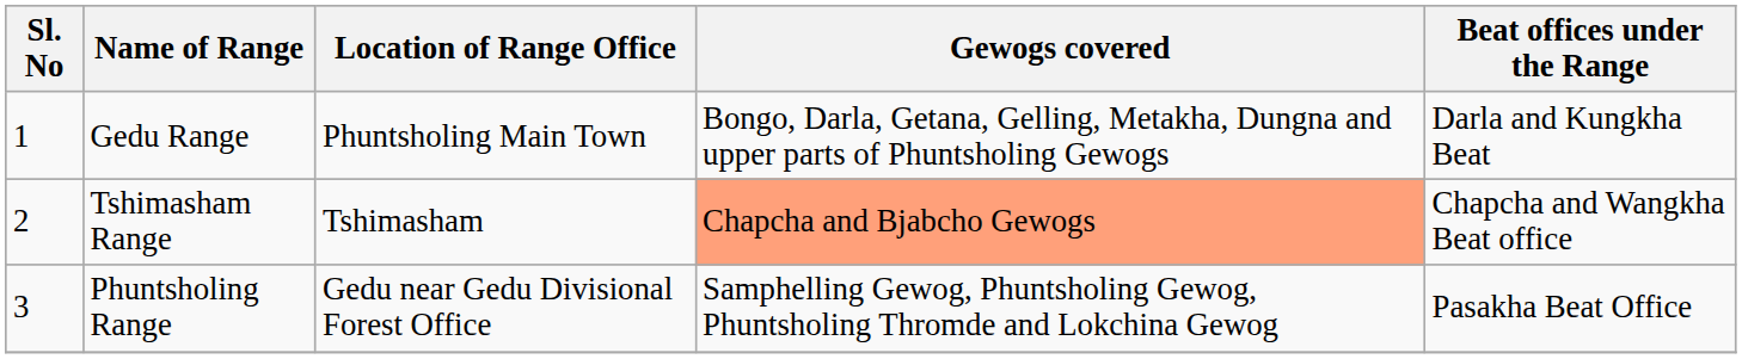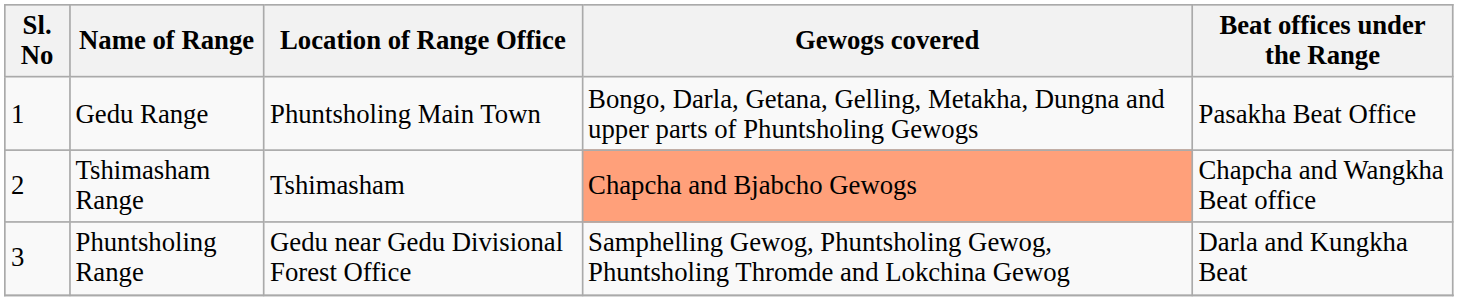 <table class="wikitable">
 <tr>
 <th>Sl. No</th>
 <th>Name of Range</th>
 <th>Location of Range Office</th>
 <th>Gewogs covered</th>
 <th>Beat offices under the Range</th>
 </tr>
 <tr>
 <td>1</td>
 <td>Gedu Range</td>
 <td>Phuntsholing Main Town</td>
 <td>Bongo, Darla, Getana, Gelling, Metakha, Dungna and upper parts of Phuntsholing Gewogs</td>
-<td>Darla and Kungkha Beat</td>
+<td>Pasakha Beat Office</td>
 </tr>
 <tr>
 <td>2</td>
 <td>Tshimasham Range</td>
 <td>Tshimasham</td>
 <td style="background: lightsalmon;">Chapcha and Bjabcho Gewogs</td>
 <td>Chapcha and Wangkha Beat office</td>
 </tr>
 <tr>
 <td>3</td>
 <td>Phuntsholing Range</td>
 <td>Gedu near Gedu Divisional Forest Office</td>
 <td>Samphelling Gewog, Phuntsholing Gewog, Phuntsholing Thromde and Lokchina Gewog</td>
-<td>Pasakha Beat Office</td>
+<td>Darla and Kungkha Beat</td>
 </tr>
 <tr>
 </tr>
 </table>
